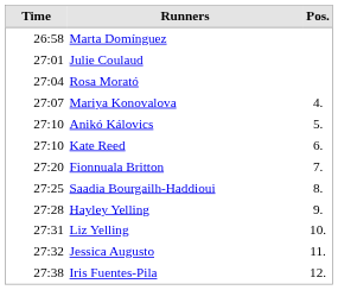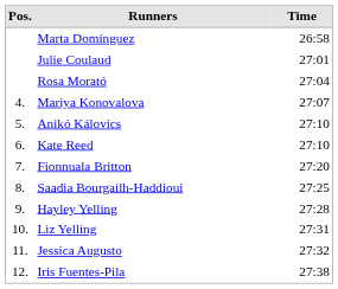 <table cellspacing="0" cellpadding="3" style="border:1px solid #AAAAAA;font-size:90%">
 <tr bgcolor="#E4E4E4">
+<th style="border-bottom:1px solid #AAAAAA" width=10>Pos.</th>
+<th style="border-bottom:1px solid #AAAAAA" width=250>Runners</th>
 <th style="border-bottom:1px solid #AAAAAA" width=60>Time</th>
-<th style="border-bottom:1px solid #AAAAAA" width=250>Runners</th>
-<th style="border-bottom:1px solid #AAAAAA" width=10>Pos.</th>
 </tr>
 <tr align="center">
+<td align="center"></td>
+<td align="left"> <a href='#'>Marta Domínguez</a></td>
 <td align="right">26:58</td>
-<td align="left"> <a href='#'>Marta Domínguez</a></td>
-<td align="center"></td>
 </tr>
 <tr align="center">
+<td align="center"></td>
+<td align="left"> <a href='#'>Julie Coulaud</a></td>
 <td align="right">27:01</td>
-<td align="left"> <a href='#'>Julie Coulaud</a></td>
-<td align="center"></td>
 </tr>
 <tr align="center">
+<td align="center"></td>
+<td align="left"> <a href='#'>Rosa Morató</a></td>
 <td align="right">27:04</td>
-<td align="left"> <a href='#'>Rosa Morató</a></td>
-<td align="center"></td>
 </tr>
 <tr align="center">
+<td align="center">4.</td>
+<td align="left"> <a href='#'>Mariya Konovalova</a></td>
 <td align="right">27:07</td>
-<td align="left"> <a href='#'>Mariya Konovalova</a></td>
-<td align="center">4.</td>
 </tr>
 <tr align="center">
+<td align="center">5.</td>
+<td align="left"> <a href='#'>Anikó Kálovics</a></td>
 <td align="right">27:10</td>
-<td align="left"> <a href='#'>Anikó Kálovics</a></td>
-<td align="center">5.</td>
 </tr>
 <tr align="center">
+<td align="center">6.</td>
+<td align="left"> <a href='#'>Kate Reed</a></td>
 <td align="right">27:10</td>
-<td align="left"> <a href='#'>Kate Reed</a></td>
-<td align="center">6.</td>
 </tr>
 <tr align="center">
+<td align="center">7.</td>
+<td align="left"> <a href='#'>Fionnuala Britton</a></td>
 <td align="right">27:20</td>
-<td align="left"> <a href='#'>Fionnuala Britton</a></td>
-<td align="center">7.</td>
 </tr>
 <tr align="center">
+<td align="center">8.</td>
+<td align="left"> <a href='#'>Saadia Bourgailh-Haddioui</a></td>
 <td align="right">27:25</td>
-<td align="left"> <a href='#'>Saadia Bourgailh-Haddioui</a></td>
-<td align="center">8.</td>
 </tr>
 <tr align="center">
+<td align="center">9.</td>
+<td align="left"> <a href='#'>Hayley Yelling</a></td>
 <td align="right">27:28</td>
-<td align="left"> <a href='#'>Hayley Yelling</a></td>
-<td align="center">9.</td>
 </tr>
 <tr align="center">
+<td align="center">10.</td>
+<td align="left"> <a href='#'>Liz Yelling</a></td>
 <td align="right">27:31</td>
-<td align="left"> <a href='#'>Liz Yelling</a></td>
-<td align="center">10.</td>
 </tr>
 <tr align="center">
+<td align="center">11.</td>
+<td align="left"> <a href='#'>Jessica Augusto</a></td>
 <td align="right">27:32</td>
-<td align="left"> <a href='#'>Jessica Augusto</a></td>
-<td align="center">11.</td>
 </tr>
 <tr align="center">
+<td align="center">12.</td>
+<td align="left"> <a href='#'>Iris Fuentes-Pila</a></td>
 <td align="right">27:38</td>
-<td align="left"> <a href='#'>Iris Fuentes-Pila</a></td>
-<td align="center">12.</td>
 </tr>
 </table>
